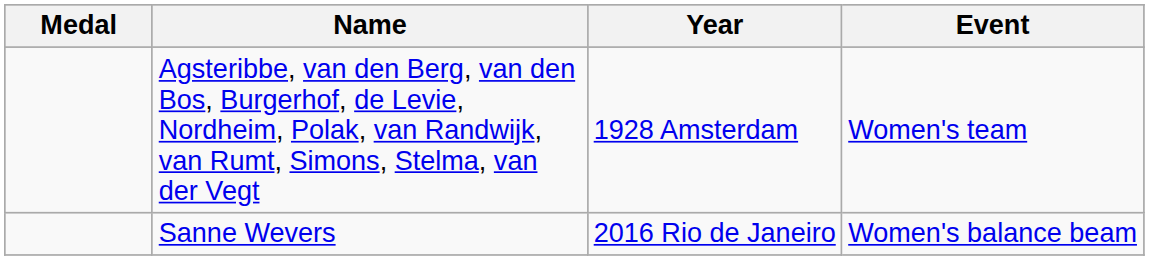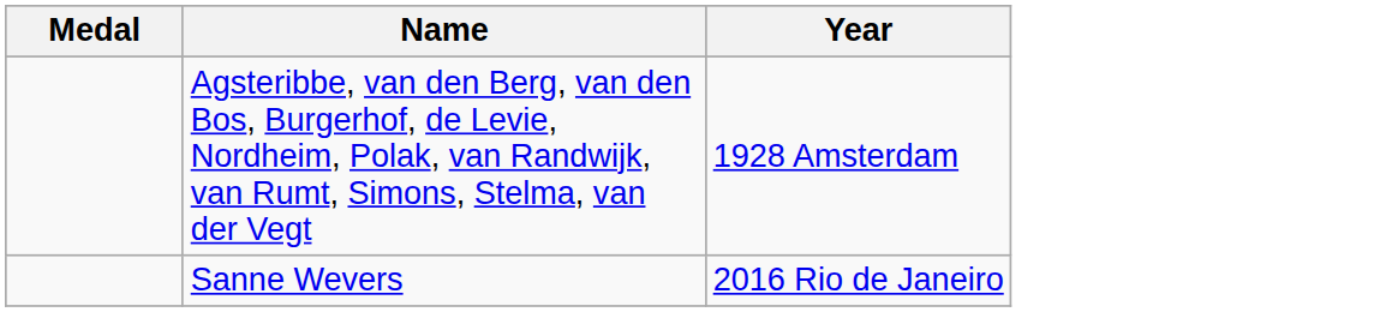 <table class="wikitable sortable">
 <tr>
 <th style="width:5em;">Medal</th>
 <th width=250>Name</th>
 <th>Year</th>
-<th>Event</th>
 </tr>
 <tr>
 <td></td>
 <td><a href='#'>Agsteribbe</a>, <a href='#'>van den Berg</a>, <a href='#'>van den Bos</a>, <a href='#'>Burgerhof</a>, <a href='#'>de Levie</a>, <a href='#'>Nordheim</a>, <a href='#'>Polak</a>, <a href='#'>van Randwijk</a>, <a href='#'>van Rumt</a>, <a href='#'>Simons</a>, <a href='#'>Stelma</a>, <a href='#'>van der Vegt</a></td>
 <td rowspan="1"> <a href='#'>1928 Amsterdam</a></td>
-<td><a href='#'>Women's team</a></td>
 </tr>
 <tr>
 <td></td>
 <td><a href='#'>Sanne Wevers</a></td>
 <td rowspan="1"> <a href='#'>2016 Rio de Janeiro</a></td>
-<td><a href='#'>Women's balance beam</a></td>
 </tr>
 </table>
